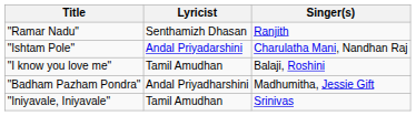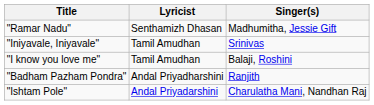 <table class="wikitable">
 <tr>
 <th>Title</th>
 <th>Lyricist</th>
 <th>Singer(s)</th>
 </tr>
 <tr>
 <td>"Ramar Nadu"</td>
 <td>Senthamizh Dhasan</td>
-<td><a href='#'>Ranjith</a></td>
+<td>Madhumitha, <a href='#'>Jessie Gift</a></td>
 </tr>
 <tr>
-<td>"Ishtam Pole"</td>
-<td><a href='#'>Andal Priyadarshini</a></td>
-<td><a href='#'>Charulatha Mani</a>, Nandhan Raj</td>
+<td>"Iniyavale, Iniyavale"</td>
+<td>Tamil Amudhan</td>
+<td><a href='#'>Srinivas</a></td>
 </tr>
 <tr>
 <td>"I know you love me"</td>
 <td>Tamil Amudhan</td>
 <td>Balaji, <a href='#'>Roshini</a></td>
 </tr>
 <tr>
 <td>"Badham Pazham Pondra"</td>
 <td>Andal Priyadharshini</td>
-<td>Madhumitha, <a href='#'>Jessie Gift</a></td>
+<td><a href='#'>Ranjith</a></td>
 </tr>
 <tr>
-<td>"Iniyavale, Iniyavale"</td>
-<td>Tamil Amudhan</td>
-<td><a href='#'>Srinivas</a></td>
+<td>"Ishtam Pole"</td>
+<td><a href='#'>Andal Priyadarshini</a></td>
+<td><a href='#'>Charulatha Mani</a>, Nandhan Raj</td>
 </tr>
 </table>
